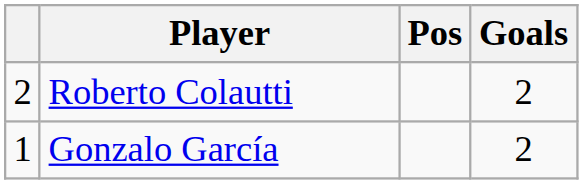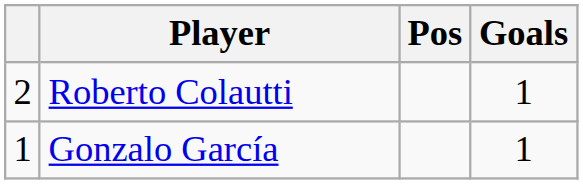 <table class="wikitable">
 <tr>
 <th></th>
 <th style="width:150px;">Player</th>
 <th>Pos</th>
 <th>Goals</th>
 </tr>
 <tr>
 <td align=center>2</td>
 <td> <a href='#'>Roberto Colautti</a></td>
 <td align=center></td>
-<td align=center>2</td>
+<td align=center>1</td>
 </tr>
 <tr>
 <td align=center>1</td>
 <td> <a href='#'>Gonzalo García</a></td>
 <td align=center></td>
-<td align=center>2</td>
+<td align=center>1</td>
 </tr>
 </table>
